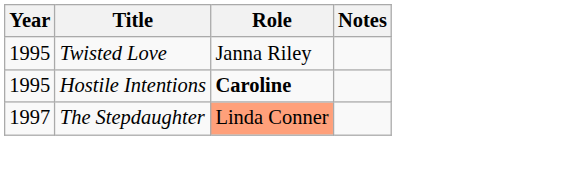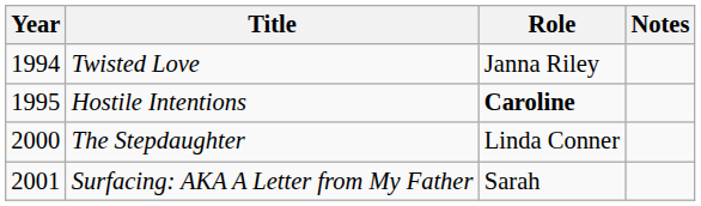 <table class="wikitable sortable">
 <tr>
 <th>Year</th>
 <th>Title</th>
 <th>Role</th>
 <th>Notes</th>
 </tr>
 <tr>
-<td>1995</td>
+<td>1994</td>
 <td><em>Twisted Love</em></td>
 <td>Janna Riley</td>
 <td></td>
 </tr>
 <tr>
 <td>1995</td>
 <td><em>Hostile Intentions</em></td>
 <td><strong>Caroline</strong></td>
 <td></td>
 </tr>
 <tr>
-<td>1997</td>
+<td>2000</td>
 <td><em>The Stepdaughter</em></td>
-<td style="background: lightsalmon;">Linda Conner</td>
+<td>Linda Conner</td>
+<td></td>
+</tr>
+<tr>
+<td>2001</td>
+<td><em>Surfacing: AKA A Letter from My Father</em></td>
+<td>Sarah</td>
 <td></td>
 </tr>
 </table>
